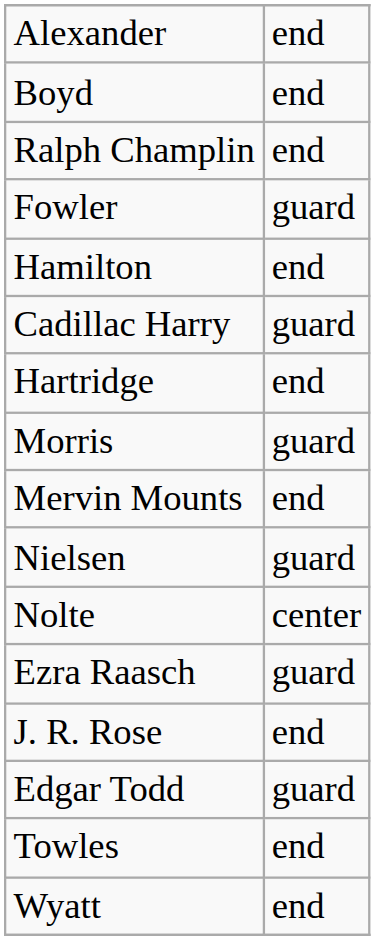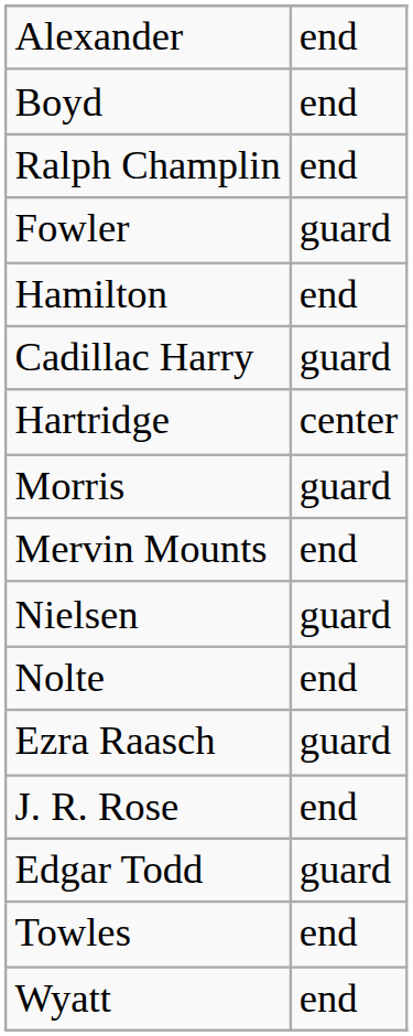 <table class="wikitable">
 <tr>
 </tr>
 <tr>
 <td>Alexander</td>
 <td>end</td>
 </tr>
 <tr>
 <td>Boyd</td>
 <td>end</td>
 </tr>
 <tr>
 <td>Ralph Champlin</td>
 <td>end</td>
 </tr>
 <tr>
 <td>Fowler</td>
 <td>guard</td>
 </tr>
 <tr>
 <td>Hamilton</td>
 <td>end</td>
 </tr>
 <tr>
 <td>Cadillac Harry</td>
 <td>guard</td>
 </tr>
 <tr>
 <td>Hartridge</td>
-<td>end</td>
+<td>center</td>
 </tr>
 <tr>
 <td>Morris</td>
 <td>guard</td>
 </tr>
 <tr>
 <td>Mervin Mounts</td>
 <td>end</td>
 </tr>
 <tr>
 <td>Nielsen</td>
 <td>guard</td>
 </tr>
 <tr>
 <td>Nolte</td>
-<td>center</td>
+<td>end</td>
 </tr>
 <tr>
 <td>Ezra Raasch</td>
 <td>guard</td>
 </tr>
 <tr>
 <td>J. R. Rose</td>
 <td>end</td>
 </tr>
 <tr>
 <td>Edgar Todd</td>
 <td>guard</td>
 </tr>
 <tr>
 <td>Towles</td>
 <td>end</td>
 </tr>
 <tr>
 <td>Wyatt</td>
 <td>end</td>
 </tr>
 <tr>
 </tr>
 </table>
